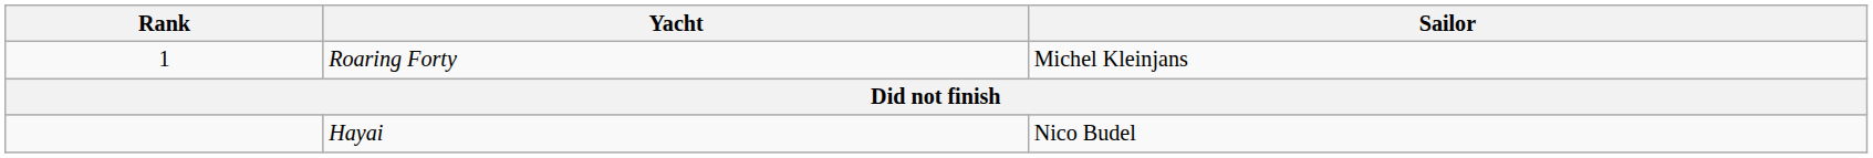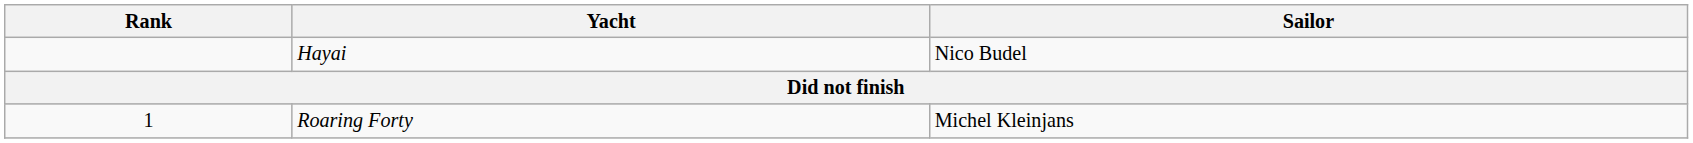 <table class="wikitable" style="width: 90%; font-size: 85%;">
 <tr>
 <th>Rank</th>
 <th>Yacht</th>
 <th>Sailor</th>
 </tr>
 <tr>
-<td align="center">1</td>
-<td><em>Roaring Forty</em></td>
-<td> Michel Kleinjans</td>
+<td></td>
+<td><em>Hayai</em></td>
+<td> Nico Budel</td>
 </tr>
 <tr>
 <th colspan=3>Did not finish</th>
 </tr>
 <tr>
-<td></td>
-<td><em>Hayai</em></td>
-<td> Nico Budel</td>
+<td align="center">1</td>
+<td><em>Roaring Forty</em></td>
+<td> Michel Kleinjans</td>
 </tr>
 </table>
